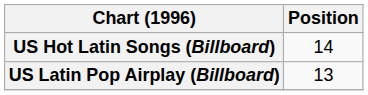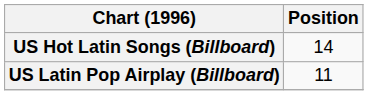 <table class="wikitable plainrowheaders " style="text-align:center;">
 <tr>
 <th scope="col">Chart (1996)</th>
 <th scope="col">Position</th>
 </tr>
 <tr>
 <th scope="row">US Hot Latin Songs (<em>Billboard</em>)</th>
 <td>14</td>
 </tr>
 <tr>
 <th scope="row">US Latin Pop Airplay (<em>Billboard</em>)</th>
-<td>13</td>
+<td>11</td>
 </tr>
 <tr>
 </tr>
 </table>
